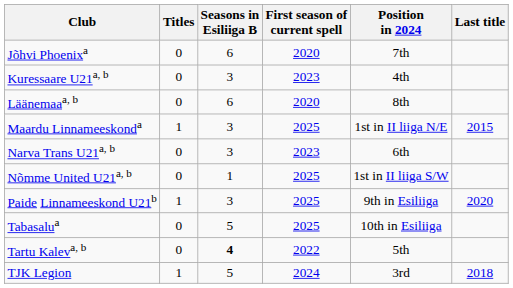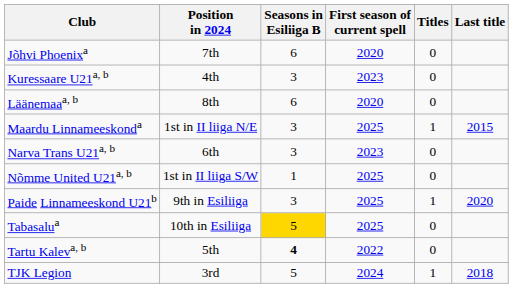 <table class="wikitable sortable" style="text-align:center;">
 <tr>
 <th>Club</th>
-<th>Titles</th>
+<th>Position<br>in <a href='#'>2024</a></th>
 <th>Seasons in<br>Esiliiga B</th>
 <th>First season of<br>current spell</th>
-<th>Position<br>in <a href='#'>2024</a></th>
+<th>Titles</th>
 <th>Last title</th>
 </tr>
 <tr>
 <td style="text-align:left;"><a href='#'>Jõhvi Phoenix</a><sup>a</sup></td>
-<td>0</td>
+<td>7th</td>
 <td>6</td>
 <td><a href='#'>2020</a></td>
-<td>7th</td>
+<td>0</td>
 <td></td>
 </tr>
 <tr>
 <td style="text-align:left;"><a href='#'>Kuressaare U21</a><sup>a, b</sup></td>
-<td>0</td>
+<td>4th</td>
 <td>3</td>
 <td><a href='#'>2023</a></td>
-<td>4th</td>
+<td>0</td>
 <td></td>
 </tr>
 <tr>
 <td style="text-align:left;"><a href='#'>Läänemaa</a><sup>a, b</sup></td>
-<td>0</td>
+<td>8th</td>
 <td>6</td>
 <td><a href='#'>2020</a></td>
-<td>8th</td>
+<td>0</td>
 <td></td>
 </tr>
 <tr>
 <td style="text-align:left;"><a href='#'>Maardu Linnameeskond</a><sup>a</sup></td>
-<td>1</td>
+<td>1st in <a href='#'>II liiga N/E</a></td>
 <td>3</td>
 <td><a href='#'>2025</a></td>
-<td>1st in <a href='#'>II liiga N/E</a></td>
+<td>1</td>
 <td><a href='#'>2015</a></td>
 </tr>
 <tr>
 <td style="text-align:left;"><a href='#'>Narva Trans U21</a><sup>a, b</sup></td>
-<td>0</td>
+<td>6th</td>
 <td>3</td>
 <td><a href='#'>2023</a></td>
-<td>6th</td>
+<td>0</td>
 <td></td>
 </tr>
 <tr>
 <td style="text-align:left;"><a href='#'>Nõmme United U21</a><sup>a, b</sup></td>
-<td>0</td>
+<td>1st in <a href='#'>II liiga S/W</a></td>
 <td>1</td>
 <td><a href='#'>2025</a></td>
-<td>1st in <a href='#'>II liiga S/W</a></td>
+<td>0</td>
 <td></td>
 </tr>
 <tr>
 <td style="text-align:left;"><a href='#'>Paide</a><sup></sup> <a href='#'>Linnameeskond U21</a><sup>b</sup></td>
-<td>1</td>
+<td>9th in <a href='#'>Esiliiga</a></td>
 <td>3</td>
 <td><a href='#'>2025</a></td>
-<td>9th in <a href='#'>Esiliiga</a></td>
+<td>1</td>
 <td><a href='#'>2020</a></td>
 </tr>
 <tr>
 <td style="text-align:left;"><a href='#'>Tabasalu</a><sup>a</sup></td>
+<td>10th in <a href='#'>Esiliiga</a></td>
+<td style="background: gold;">5</td>
+<td><a href='#'>2025</a></td>
 <td>0</td>
-<td>5</td>
-<td><a href='#'>2025</a></td>
-<td>10th in <a href='#'>Esiliiga</a></td>
 <td></td>
 </tr>
 <tr>
 <td style="text-align:left;"><a href='#'>Tartu Kalev</a><sup>a, b</sup></td>
-<td>0</td>
+<td>5th</td>
 <td><strong>4</strong></td>
 <td><a href='#'>2022</a></td>
-<td>5th</td>
+<td>0</td>
 <td></td>
 </tr>
 <tr>
 <td style="text-align:left;"><a href='#'>TJK Legion</a></td>
-<td>1</td>
+<td>3rd</td>
 <td>5</td>
 <td><a href='#'>2024</a></td>
-<td>3rd</td>
+<td>1</td>
 <td><a href='#'>2018</a></td>
 </tr>
 </table>
